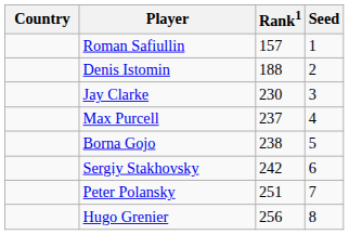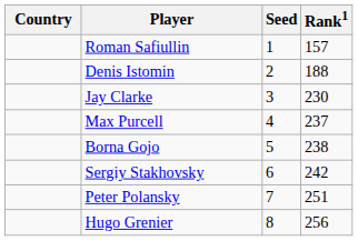 <table class="sortable wikitable">
 <tr>
 <th width="70">Country</th>
 <th width="175">Player</th>
+<th>Seed</th>
 <th>Rank<sup>1</sup></th>
-<th>Seed</th>
 </tr>
 <tr>
 <td></td>
 <td><a href='#'>Roman Safiullin</a></td>
+<td>1</td>
 <td>157</td>
-<td>1</td>
 </tr>
 <tr>
 <td></td>
 <td><a href='#'>Denis Istomin</a></td>
+<td>2</td>
 <td>188</td>
-<td>2</td>
 </tr>
 <tr>
 <td></td>
 <td><a href='#'>Jay Clarke</a></td>
+<td>3</td>
 <td>230</td>
-<td>3</td>
 </tr>
 <tr>
 <td></td>
 <td><a href='#'>Max Purcell</a></td>
+<td>4</td>
 <td>237</td>
-<td>4</td>
 </tr>
 <tr>
 <td></td>
 <td><a href='#'>Borna Gojo</a></td>
+<td>5</td>
 <td>238</td>
-<td>5</td>
 </tr>
 <tr>
 <td></td>
 <td><a href='#'>Sergiy Stakhovsky</a></td>
+<td>6</td>
 <td>242</td>
-<td>6</td>
 </tr>
 <tr>
 <td></td>
 <td><a href='#'>Peter Polansky</a></td>
+<td>7</td>
 <td>251</td>
-<td>7</td>
 </tr>
 <tr>
 <td></td>
 <td><a href='#'>Hugo Grenier</a></td>
+<td>8</td>
 <td>256</td>
-<td>8</td>
 </tr>
 </table>
